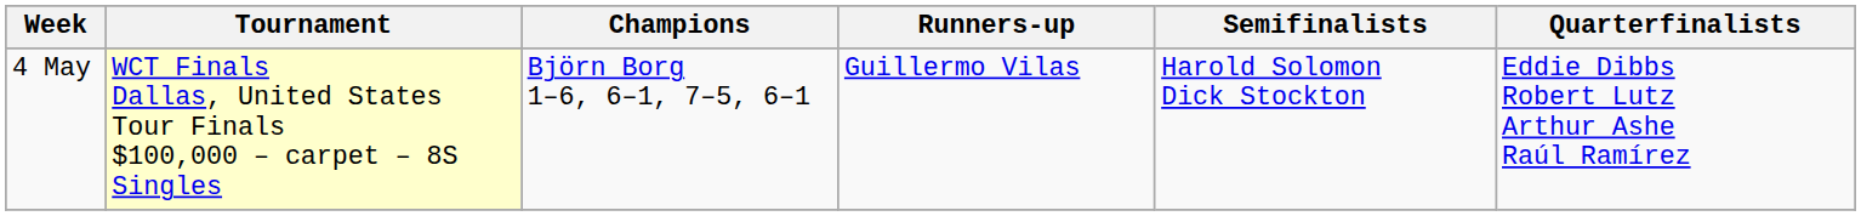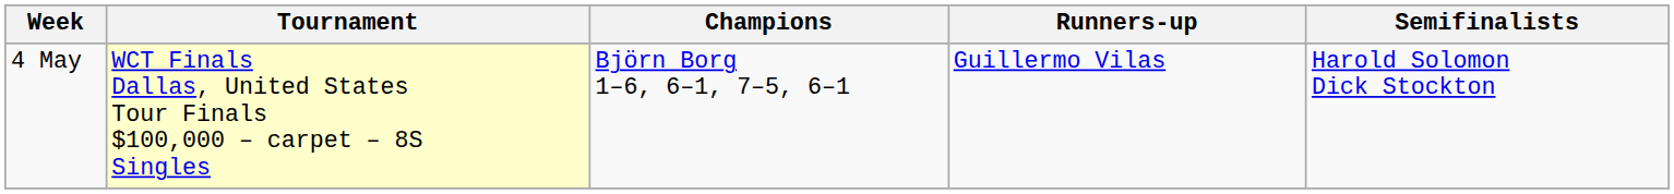 <table class=wikitable style=font-size:95%>
 <tr>
 <th style="width:48px;">Week</th>
 <th style="width:260px;">Tournament</th>
 <th style="width:190px;">Champions</th>
 <th style="width:190px;">Runners-up</th>
 <th style="width:190px;">Semifinalists</th>
-<th style="width:190px;">Quarterfinalists</th>
 </tr>
 <tr valign=top>
 <td rowspan="1">4 May</td>
 <td style="background:#ffffcc;" rowspan="1"><a href='#'>WCT Finals</a><br> <a href='#'>Dallas</a>, United States<br>Tour Finals<br>$100,000 – carpet – 8S<br><a href='#'>Singles</a></td>
 <td> <a href='#'>Björn Borg</a><br>1–6, 6–1, 7–5, 6–1</td>
 <td> <a href='#'>Guillermo Vilas</a></td>
 <td> <a href='#'>Harold Solomon</a> <br> <a href='#'>Dick Stockton</a></td>
-<td> <a href='#'>Eddie Dibbs</a> <br> <a href='#'>Robert Lutz</a><br>  <a href='#'>Arthur Ashe</a> <br>  <a href='#'>Raúl Ramírez</a></td>
 </tr>
 </table>
